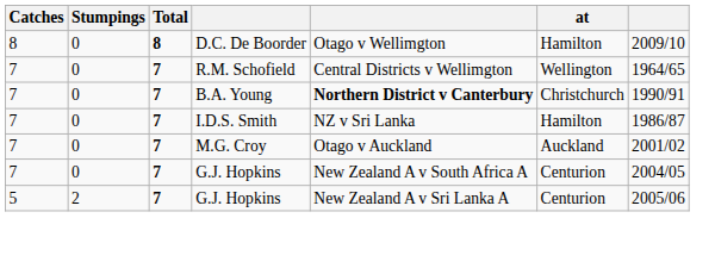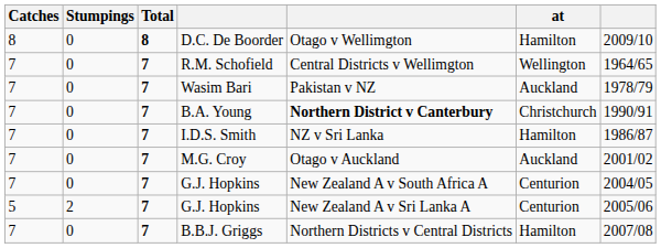 <table class="wikitable">
 <tr>
 <th>Catches</th>
 <th>Stumpings</th>
 <th>Total</th>
 <th></th>
 <th></th>
 <th>at</th>
 <th></th>
 </tr>
 <tr>
 <td>8</td>
 <td>0</td>
 <td><strong>8</strong></td>
 <td>D.C. De Boorder</td>
 <td>Otago v Wellimgton</td>
 <td>Hamilton</td>
 <td>2009/10</td>
 </tr>
 <tr>
 <td>7</td>
 <td>0</td>
 <td><strong>7</strong></td>
 <td>R.M. Schofield</td>
 <td>Central Districts v Wellimgton</td>
 <td>Wellington</td>
 <td>1964/65</td>
+</tr>
+<tr>
+<td>7</td>
+<td>0</td>
+<td><strong>7</strong></td>
+<td>Wasim Bari</td>
+<td>Pakistan v NZ</td>
+<td>Auckland</td>
+<td>1978/79</td>
 </tr>
 <tr>
 <td>7</td>
 <td>0</td>
 <td><strong>7</strong></td>
 <td>B.A. Young</td>
 <td><strong>Northern District v Canterbury</strong></td>
 <td>Christchurch</td>
 <td>1990/91</td>
 </tr>
 <tr>
 <td>7</td>
 <td>0</td>
 <td><strong>7</strong></td>
 <td>I.D.S. Smith</td>
 <td>NZ v Sri Lanka</td>
 <td>Hamilton</td>
 <td>1986/87</td>
 </tr>
 <tr>
 <td>7</td>
 <td>0</td>
 <td><strong>7</strong></td>
 <td>M.G. Croy</td>
 <td>Otago v Auckland</td>
 <td>Auckland</td>
 <td>2001/02</td>
 </tr>
 <tr>
 <td>7</td>
 <td>0</td>
 <td><strong>7</strong></td>
 <td>G.J. Hopkins</td>
 <td>New Zealand A v South Africa A</td>
 <td>Centurion</td>
 <td>2004/05</td>
 </tr>
 <tr>
 <td>5</td>
 <td>2</td>
 <td><strong>7</strong></td>
 <td>G.J. Hopkins</td>
 <td>New Zealand A v Sri Lanka A</td>
 <td>Centurion</td>
 <td>2005/06</td>
 </tr>
+<tr>
+<td>7</td>
+<td>0</td>
+<td><strong>7</strong></td>
+<td>B.B.J. Griggs</td>
+<td>Northern Districts v Central Districts</td>
+<td>Hamilton</td>
+<td>2007/08</td>
+</tr>
 </table>
